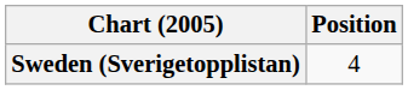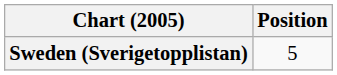 <table class="wikitable plainrowheaders">
 <tr>
 <th scope="col">Chart (2005)</th>
 <th scope="col">Position</th>
 </tr>
 <tr>
 <th scope="row">Sweden (Sverigetopplistan)</th>
-<td style="text-align:center">4</td>
+<td style="text-align:center">5</td>
 </tr>
 </table>
